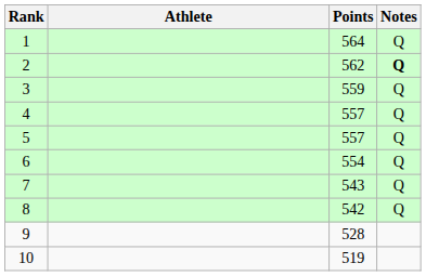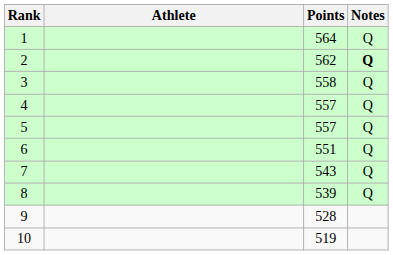 <table class="wikitable" style="text-align:center">
 <tr>
 <th>Rank</th>
 <th Style="width:18em">Athlete</th>
 <th>Points</th>
 <th>Notes</th>
 </tr>
 <tr style="background:#cfc">
 <td>1</td>
 <td style="text-align:left"></td>
 <td>564</td>
 <td>Q</td>
 </tr>
 <tr style="background:#cfc">
 <td>2</td>
 <td style="text-align:left"></td>
 <td>562</td>
 <td><strong>Q</strong></td>
 </tr>
 <tr style="background:#cfc">
 <td>3</td>
 <td style="text-align:left"></td>
-<td>559</td>
+<td>558</td>
 <td>Q</td>
 </tr>
 <tr style="background:#cfc">
 <td>4</td>
 <td style="text-align:left"></td>
 <td>557</td>
 <td>Q</td>
 </tr>
 <tr style="background:#cfc">
 <td>5</td>
 <td style="text-align:left"></td>
 <td>557</td>
 <td>Q</td>
 </tr>
 <tr style="background:#cfc">
 <td>6</td>
 <td style="text-align:left"></td>
-<td>554</td>
+<td>551</td>
 <td>Q</td>
 </tr>
 <tr style="background:#cfc">
 <td>7</td>
 <td style="text-align:left"></td>
 <td>543</td>
 <td>Q</td>
 </tr>
 <tr style="background:#cfc">
 <td>8</td>
 <td style="text-align:left"></td>
-<td>542</td>
+<td>539</td>
 <td>Q</td>
 </tr>
 <tr>
 <td>9</td>
 <td style="text-align:left"></td>
 <td>528</td>
 <td></td>
 </tr>
 <tr>
 <td>10</td>
 <td style="text-align:left"></td>
 <td>519</td>
 <td></td>
 </tr>
 </table>
